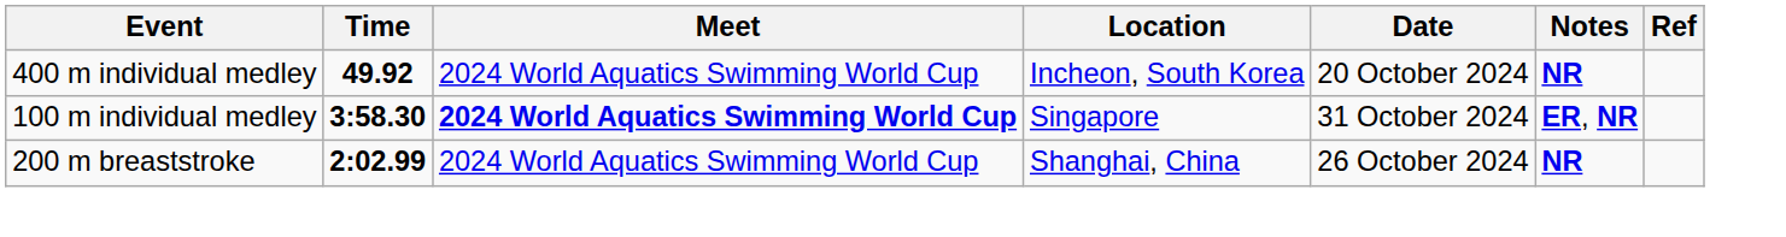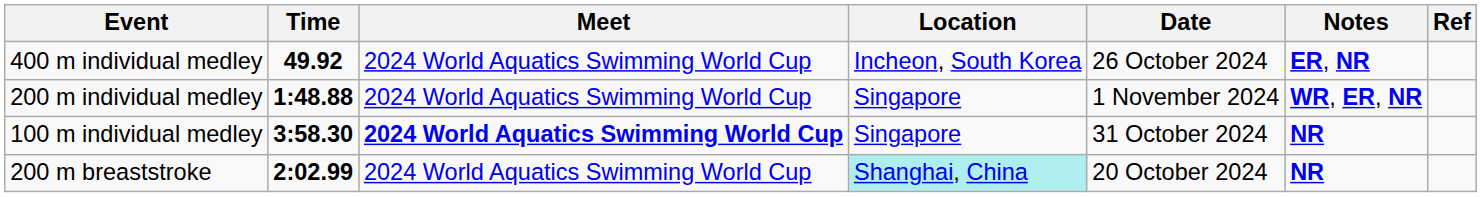 <table class="wikitable">
 <tr>
 <th>Event</th>
 <th>Time</th>
 <th>Meet</th>
 <th>Location</th>
 <th>Date</th>
 <th>Notes</th>
 <th>Ref</th>
 </tr>
 <tr>
 <td>400 m individual medley</td>
 <td align="center"><strong>49.92</strong></td>
 <td><a href='#'>2024 World Aquatics Swimming World Cup</a></td>
 <td><a href='#'>Incheon</a>, <a href='#'>South Korea</a></td>
-<td>20 October 2024</td>
-<td><strong><a href='#'>NR</a></strong></td>
+<td>26 October 2024</td>
+<td><strong><a href='#'>ER</a></strong>, <strong><a href='#'>NR</a></strong></td>
+<td></td>
+</tr>
+<tr>
+<td>200 m individual medley</td>
+<td align="center"><strong>1:48.88</strong></td>
+<td><a href='#'>2024 World Aquatics Swimming World Cup</a></td>
+<td><a href='#'>Singapore</a></td>
+<td>1 November 2024</td>
+<td><strong><a href='#'>WR</a></strong>, <strong><a href='#'>ER</a></strong>, <strong><a href='#'>NR</a></strong></td>
 <td></td>
 </tr>
 <tr>
 <td>100 m individual medley</td>
 <td align="center"><strong>3:58.30</strong></td>
 <td><strong><a href='#'>2024 World Aquatics Swimming World Cup</a></strong></td>
 <td><a href='#'>Singapore</a></td>
 <td>31 October 2024</td>
-<td><strong><a href='#'>ER</a></strong>, <strong><a href='#'>NR</a></strong></td>
+<td><strong><a href='#'>NR</a></strong></td>
 <td></td>
 </tr>
 <tr>
 <td>200 m breaststroke</td>
 <td align="center"><strong>2:02.99</strong></td>
 <td><a href='#'>2024 World Aquatics Swimming World Cup</a></td>
-<td><a href='#'>Shanghai</a>, <a href='#'>China</a></td>
-<td>26 October 2024</td>
+<td style="background: paleturquoise;"><a href='#'>Shanghai</a>, <a href='#'>China</a></td>
+<td>20 October 2024</td>
 <td><strong><a href='#'>NR</a></strong></td>
 </tr>
 </table>
